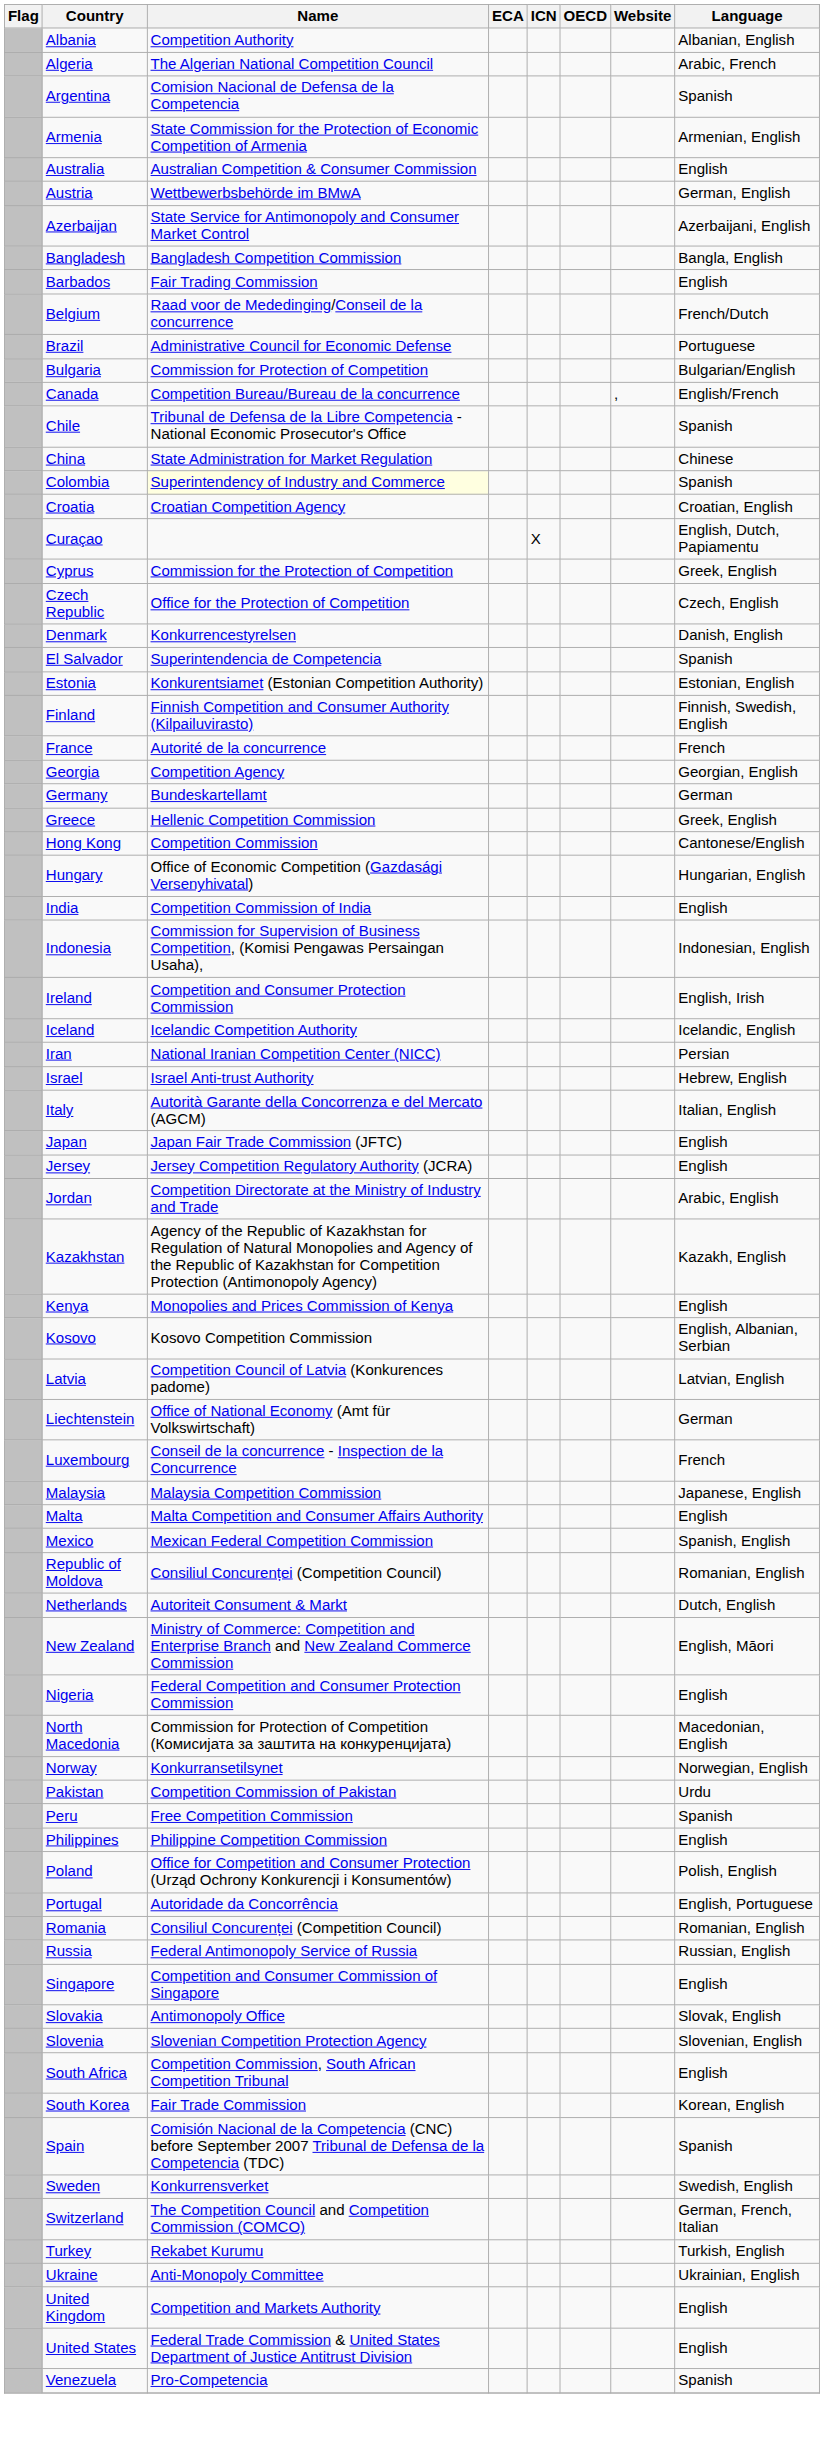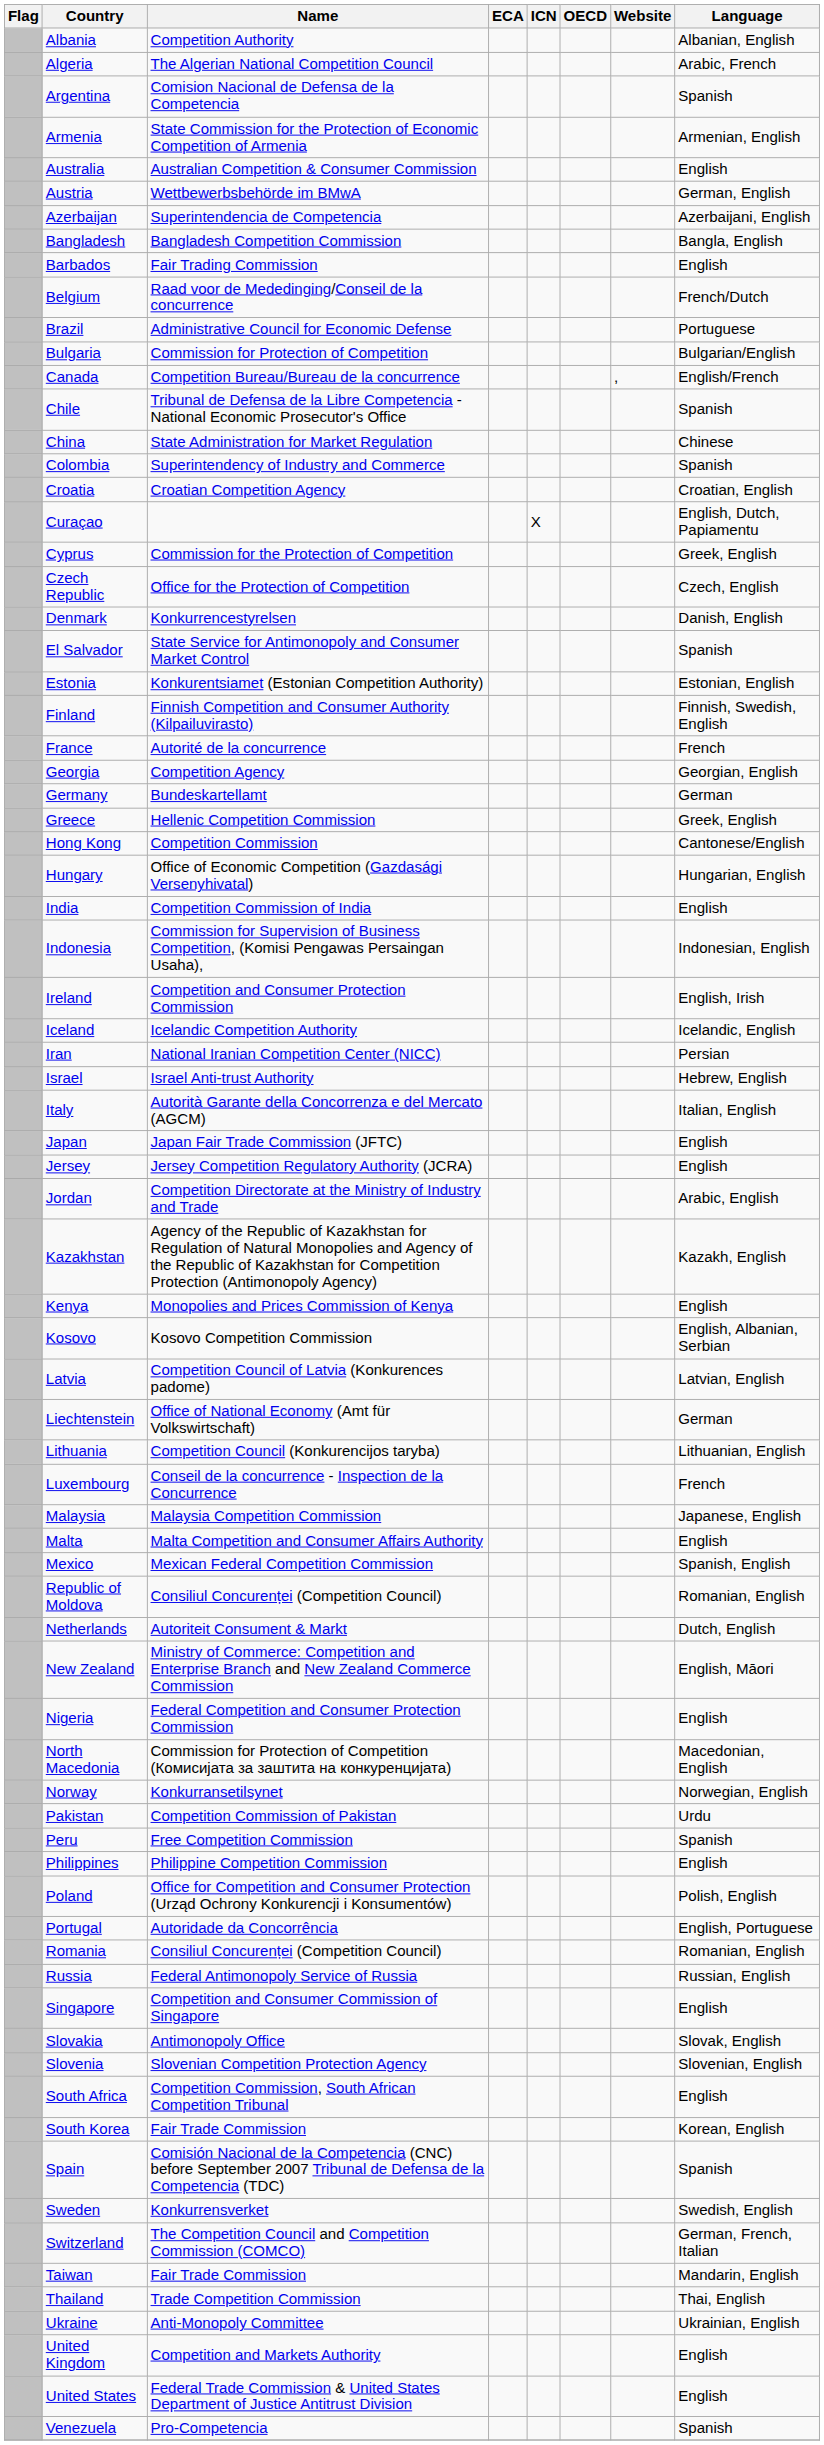 <table class="wikitable sortable">
 <tr>
 <th>Flag</th>
 <th>Country</th>
 <th>Name</th>
 <th>ECA</th>
 <th>ICN</th>
 <th>OECD</th>
 <th>Website</th>
 <th>Language</th>
 </tr>
 <tr>
 <td style="background:silver"></td>
 <td><a href='#'>Albania</a></td>
 <td><a href='#'>Competition Authority</a></td>
 <td></td>
 <td></td>
 <td></td>
 <td></td>
 <td>Albanian, English</td>
 </tr>
 <tr>
 <td style="background:silver"></td>
 <td><a href='#'>Algeria</a></td>
 <td><a href='#'>The Algerian National Competition Council</a></td>
 <td></td>
 <td></td>
 <td></td>
 <td></td>
 <td>Arabic, French</td>
 </tr>
 <tr>
 <td style="background:silver"></td>
 <td><a href='#'>Argentina</a></td>
 <td><a href='#'>Comision Nacional de Defensa de la Competencia</a></td>
 <td></td>
 <td></td>
 <td></td>
 <td></td>
 <td>Spanish</td>
 </tr>
 <tr>
 <td style="background:silver"></td>
 <td><a href='#'>Armenia</a></td>
 <td><a href='#'>State Commission for the Protection of Economic Competition of Armenia</a></td>
 <td></td>
 <td></td>
 <td></td>
 <td></td>
 <td>Armenian, English</td>
 </tr>
 <tr>
 <td style="background:silver"></td>
 <td><a href='#'>Australia</a></td>
 <td><a href='#'>Australian Competition & Consumer Commission</a></td>
 <td></td>
 <td></td>
 <td></td>
 <td> </td>
 <td>English</td>
 </tr>
 <tr>
 <td style="background:silver"></td>
 <td><a href='#'>Austria</a></td>
 <td><a href='#'>Wettbewerbsbehörde im BMwA</a></td>
 <td></td>
 <td></td>
 <td></td>
 <td></td>
 <td>German, English</td>
 </tr>
 <tr>
 <td style="background:silver"></td>
 <td><a href='#'>Azerbaijan</a></td>
-<td><a href='#'>State Service for Antimonopoly and Consumer Market Control</a></td>
+<td><a href='#'>Superintendencia de Competencia</a></td>
 <td></td>
 <td></td>
 <td></td>
 <td></td>
 <td>Azerbaijani, English</td>
 </tr>
 <tr>
 <td style="background:silver"></td>
 <td><a href='#'>Bangladesh</a></td>
 <td><a href='#'>Bangladesh Competition Commission</a></td>
 <td></td>
 <td></td>
 <td></td>
 <td></td>
 <td>Bangla, English</td>
 </tr>
 <tr>
 <td style="background:silver"></td>
 <td><a href='#'>Barbados</a></td>
 <td><a href='#'>Fair Trading Commission</a></td>
 <td></td>
 <td></td>
 <td></td>
 <td></td>
 <td>English</td>
 </tr>
 <tr>
 <td style="background:silver"></td>
 <td><a href='#'>Belgium</a></td>
 <td><a href='#'>Raad voor de Mededinging</a>/<a href='#'>Conseil de la concurrence</a></td>
 <td></td>
 <td></td>
 <td></td>
 <td></td>
 <td>French/Dutch</td>
 </tr>
 <tr>
 <td style="background:silver"></td>
 <td><a href='#'>Brazil</a></td>
 <td><a href='#'>Administrative Council for Economic Defense</a></td>
 <td></td>
 <td></td>
 <td></td>
 <td></td>
 <td>Portuguese</td>
 </tr>
 <tr>
 <td style="background:silver"></td>
 <td><a href='#'>Bulgaria</a></td>
 <td><a href='#'>Commission for Protection of Competition</a></td>
 <td></td>
 <td></td>
 <td></td>
 <td></td>
 <td>Bulgarian/English</td>
 </tr>
 <tr>
 <td style="background:silver"></td>
 <td><a href='#'>Canada</a></td>
 <td><a href='#'>Competition Bureau/Bureau de la concurrence</a></td>
 <td></td>
 <td></td>
 <td></td>
 <td>, </td>
 <td>English/French</td>
 </tr>
 <tr>
 <td style="background:silver"></td>
 <td><a href='#'>Chile</a></td>
 <td><a href='#'>Tribunal de Defensa de la Libre Competencia</a> -National Economic Prosecutor's Office</td>
 <td></td>
 <td></td>
 <td></td>
 <td></td>
 <td>Spanish</td>
 </tr>
 <tr>
 <td style="background:silver"></td>
 <td><a href='#'>China</a></td>
 <td><a href='#'>State Administration for Market Regulation</a></td>
 <td></td>
 <td></td>
 <td></td>
 <td></td>
 <td>Chinese</td>
 </tr>
 <tr>
 <td style="background:silver"></td>
 <td><a href='#'>Colombia</a></td>
-<td style="background: lightyellow;"><a href='#'>Superintendency of Industry and Commerce</a></td>
+<td><a href='#'>Superintendency of Industry and Commerce</a></td>
 <td></td>
 <td></td>
 <td></td>
 <td> </td>
 <td>Spanish</td>
 </tr>
 <tr>
 <td style="background:silver"></td>
 <td><a href='#'>Croatia</a></td>
 <td><a href='#'>Croatian Competition Agency</a></td>
 <td></td>
 <td></td>
 <td></td>
 <td></td>
 <td>Croatian, English</td>
 </tr>
 <tr>
 <td style="background:silver"></td>
 <td><a href='#'>Curaçao</a></td>
 <td></td>
 <td></td>
 <td>X</td>
 <td></td>
 <td></td>
 <td>English, Dutch, Papiamentu</td>
 </tr>
 <tr>
 <td style="background:silver"></td>
 <td><a href='#'>Cyprus</a></td>
 <td><a href='#'>Commission for the Protection of Competition</a></td>
 <td></td>
 <td></td>
 <td></td>
 <td></td>
 <td>Greek, English</td>
 </tr>
 <tr>
 <td style="background:silver"></td>
 <td><a href='#'>Czech Republic</a></td>
 <td><a href='#'>Office for the Protection of Competition</a></td>
 <td></td>
 <td></td>
 <td></td>
 <td></td>
 <td>Czech, English</td>
 </tr>
 <tr>
 <td style="background:silver"></td>
 <td><a href='#'>Denmark</a></td>
 <td><a href='#'>Konkurrencestyrelsen</a></td>
 <td></td>
 <td></td>
 <td></td>
 <td></td>
 <td>Danish, English</td>
 </tr>
 <tr>
 <td style="background:silver"></td>
 <td><a href='#'>El Salvador</a></td>
-<td><a href='#'>Superintendencia de Competencia</a></td>
+<td><a href='#'>State Service for Antimonopoly and Consumer Market Control</a></td>
 <td></td>
 <td></td>
 <td></td>
 <td></td>
 <td>Spanish</td>
 </tr>
 <tr>
 <td style="background:silver"></td>
 <td><a href='#'>Estonia</a></td>
 <td><a href='#'>Konkurentsiamet</a> (Estonian Competition Authority)</td>
 <td></td>
 <td></td>
 <td></td>
 <td></td>
 <td>Estonian, English</td>
 </tr>
 <tr>
 <td style="background:silver"></td>
 <td><a href='#'>Finland</a></td>
 <td><a href='#'>Finnish Competition and Consumer Authority (Kilpailuvirasto)</a></td>
 <td></td>
 <td></td>
 <td></td>
 <td></td>
 <td>Finnish, Swedish, English</td>
 </tr>
 <tr>
 <td style="background:silver"></td>
 <td><a href='#'>France</a></td>
 <td><a href='#'>Autorité de la concurrence</a></td>
 <td></td>
 <td></td>
 <td></td>
 <td></td>
 <td>French</td>
 </tr>
 <tr>
 <td style="background:silver"></td>
 <td><a href='#'>Georgia</a></td>
 <td><a href='#'>Competition Agency</a></td>
 <td></td>
 <td></td>
 <td></td>
 <td></td>
 <td>Georgian, English</td>
 </tr>
 <tr>
 <td style="background:silver"></td>
 <td><a href='#'>Germany</a></td>
 <td><a href='#'>Bundeskartellamt</a></td>
 <td></td>
 <td></td>
 <td></td>
 <td></td>
 <td>German</td>
 </tr>
 <tr>
 <td style="background:silver"></td>
 <td><a href='#'>Greece</a></td>
 <td><a href='#'>Hellenic Competition Commission</a></td>
 <td></td>
 <td></td>
 <td></td>
 <td></td>
 <td>Greek, English</td>
 </tr>
 <tr>
 <td style="background:silver"></td>
 <td><a href='#'>Hong Kong</a></td>
 <td><a href='#'>Competition Commission</a></td>
 <td></td>
 <td></td>
 <td></td>
 <td></td>
 <td>Cantonese/English</td>
 </tr>
 <tr>
 <td style="background:silver"></td>
 <td><a href='#'>Hungary</a></td>
 <td>Office of Economic Competition (<a href='#'>Gazdasági Versenyhivatal</a>)</td>
 <td></td>
 <td></td>
 <td></td>
 <td></td>
 <td>Hungarian, English</td>
 </tr>
 <tr>
 <td style="background:silver"></td>
 <td><a href='#'>India</a></td>
 <td><a href='#'>Competition Commission of India</a></td>
 <td></td>
 <td></td>
 <td></td>
 <td></td>
 <td>English</td>
 </tr>
 <tr>
 <td style="background:silver"></td>
 <td><a href='#'>Indonesia</a></td>
 <td><a href='#'>Commission for Supervision of Business Competition</a>, (Komisi Pengawas Persaingan Usaha),</td>
 <td></td>
 <td></td>
 <td></td>
 <td></td>
 <td>Indonesian, English</td>
 </tr>
 <tr>
 <td style="background:silver"></td>
 <td><a href='#'>Ireland</a></td>
 <td><a href='#'>Competition and Consumer Protection Commission</a></td>
 <td></td>
 <td></td>
 <td></td>
 <td></td>
 <td>English, Irish</td>
 </tr>
 <tr>
 <td style="background:silver"></td>
 <td><a href='#'>Iceland</a></td>
 <td><a href='#'>Icelandic Competition Authority</a></td>
 <td></td>
 <td></td>
 <td></td>
 <td></td>
 <td>Icelandic, English</td>
 </tr>
 <tr>
 <td style="background:silver"></td>
 <td><a href='#'>Iran</a></td>
 <td><a href='#'>National Iranian Competition Center (NICC)</a></td>
 <td></td>
 <td></td>
 <td></td>
 <td></td>
 <td>Persian</td>
 </tr>
 <tr>
 <td style="background:silver"></td>
 <td><a href='#'>Israel</a></td>
 <td><a href='#'>Israel Anti-trust Authority</a></td>
 <td></td>
 <td></td>
 <td></td>
 <td></td>
 <td>Hebrew, English</td>
 </tr>
 <tr>
 <td style="background:silver"></td>
 <td><a href='#'>Italy</a></td>
 <td><a href='#'>Autorità Garante della Concorrenza e del Mercato</a> (AGCM)</td>
 <td></td>
 <td></td>
 <td></td>
 <td></td>
 <td>Italian, English</td>
 </tr>
 <tr>
 <td style="background:silver"></td>
 <td><a href='#'>Japan</a></td>
 <td><a href='#'>Japan Fair Trade Commission</a> (JFTC)</td>
 <td></td>
 <td></td>
 <td></td>
 <td></td>
 <td>English</td>
 </tr>
 <tr>
 <td style="background:silver"></td>
 <td><a href='#'>Jersey</a></td>
 <td><a href='#'>Jersey Competition Regulatory Authority</a> (JCRA)</td>
 <td></td>
 <td></td>
 <td></td>
 <td></td>
 <td>English</td>
 </tr>
 <tr>
 </tr>
 <tr>
 <td style="background:silver"></td>
 <td><a href='#'>Jordan</a></td>
 <td><a href='#'>Competition Directorate at the Ministry of Industry and Trade</a></td>
 <td></td>
 <td></td>
 <td></td>
 <td></td>
 <td>Arabic, English</td>
 </tr>
 <tr>
 <td style="background:silver"></td>
 <td><a href='#'>Kazakhstan</a></td>
 <td>Agency of the Republic of Kazakhstan for Regulation of Natural Monopolies and Agency of the Republic of Kazakhstan for Competition Protection (Antimonopoly Agency)</td>
 <td></td>
 <td></td>
 <td></td>
 <td> </td>
 <td>Kazakh, English</td>
 </tr>
 <tr>
 <td style="background:silver"></td>
 <td><a href='#'>Kenya</a></td>
 <td><a href='#'>Monopolies and Prices Commission of Kenya</a></td>
 <td></td>
 <td></td>
 <td></td>
 <td></td>
 <td>English</td>
 </tr>
 <tr>
 <td style="background:silver"></td>
 <td><a href='#'>Kosovo</a></td>
 <td>Kosovo Competition Commission</td>
 <td></td>
 <td></td>
 <td></td>
 <td></td>
 <td>English, Albanian, Serbian</td>
 </tr>
 <tr>
 <td style="background:silver"></td>
 <td><a href='#'>Latvia</a></td>
 <td><a href='#'>Competition Council of Latvia</a> (Konkurences padome)</td>
 <td></td>
 <td></td>
 <td></td>
 <td></td>
 <td>Latvian, English</td>
 </tr>
 <tr>
 <td style="background:silver"></td>
 <td><a href='#'>Liechtenstein</a></td>
 <td><a href='#'>Office of National Economy</a> (Amt für Volkswirtschaft)</td>
 <td></td>
 <td></td>
 <td></td>
 <td></td>
 <td>German</td>
+</tr>
+<tr>
+<td style="background:silver"></td>
+<td><a href='#'>Lithuania</a></td>
+<td><a href='#'>Competition Council</a> (Konkurencijos taryba)</td>
+<td></td>
+<td></td>
+<td></td>
+<td></td>
+<td>Lithuanian, English</td>
 </tr>
 <tr>
 <td style="background:silver"></td>
 <td><a href='#'>Luxembourg</a></td>
 <td><a href='#'>Conseil de la concurrence</a> - <a href='#'>Inspection de la Concurrence</a></td>
 <td></td>
 <td></td>
 <td></td>
 <td></td>
 <td>French</td>
 </tr>
 <tr>
 <td style="background:silver"></td>
 <td><a href='#'>Malaysia</a></td>
 <td><a href='#'>Malaysia Competition Commission</a></td>
 <td></td>
 <td></td>
 <td></td>
 <td></td>
 <td>Japanese, English</td>
 </tr>
 <tr>
 <td style="background:silver"></td>
 <td><a href='#'>Malta</a></td>
 <td><a href='#'>Malta Competition and Consumer Affairs Authority</a></td>
 <td></td>
 <td></td>
 <td></td>
 <td></td>
 <td>English</td>
 </tr>
 <tr>
 <td style="background:silver"></td>
 <td><a href='#'>Mexico</a></td>
 <td><a href='#'>Mexican Federal Competition Commission</a></td>
 <td></td>
 <td></td>
 <td></td>
 <td></td>
 <td>Spanish, English</td>
 </tr>
 <tr>
 <td style="background:silver"></td>
 <td><a href='#'>Republic of Moldova</a></td>
 <td><a href='#'>Consiliul Concurenței</a> (Competition Council)</td>
 <td></td>
 <td></td>
 <td></td>
 <td></td>
 <td>Romanian, English</td>
 </tr>
 <tr>
 <td style="background:silver"></td>
 <td><a href='#'>Netherlands</a></td>
 <td><a href='#'>Autoriteit Consument & Markt</a></td>
 <td></td>
 <td></td>
 <td></td>
 <td></td>
 <td>Dutch, English</td>
 </tr>
 <tr>
 <td style="background:silver"></td>
 <td><a href='#'>New Zealand</a></td>
 <td><a href='#'>Ministry of Commerce: Competition and Enterprise Branch</a> and <a href='#'>New Zealand Commerce Commission</a></td>
 <td></td>
 <td></td>
 <td></td>
 <td></td>
 <td>English, Māori</td>
 </tr>
 <tr>
 <td style="background:silver"></td>
 <td><a href='#'>Nigeria</a></td>
 <td><a href='#'>Federal Competition and Consumer Protection Commission</a></td>
 <td></td>
 <td></td>
 <td></td>
 <td></td>
 <td>English</td>
 </tr>
 <tr>
 <td style="background:silver"></td>
 <td><a href='#'>North Macedonia</a></td>
 <td>Commission for Protection of Competition (Комисијата за заштита на конкуренцијата)</td>
 <td></td>
 <td></td>
 <td></td>
 <td></td>
 <td>Macedonian, English</td>
 </tr>
 <tr>
 <td style="background:silver"></td>
 <td><a href='#'>Norway</a></td>
 <td><a href='#'>Konkurransetilsynet</a></td>
 <td></td>
 <td></td>
 <td></td>
 <td></td>
 <td>Norwegian, English</td>
 </tr>
 <tr>
 <td style="background:silver"></td>
 <td><a href='#'>Pakistan</a></td>
 <td><a href='#'>Competition Commission of Pakistan</a></td>
 <td></td>
 <td></td>
 <td></td>
 <td></td>
 <td>Urdu</td>
 </tr>
 <tr>
 <td style="background:silver"></td>
 <td><a href='#'>Peru</a></td>
 <td><a href='#'>Free Competition Commission</a></td>
 <td></td>
 <td></td>
 <td></td>
 <td></td>
 <td>Spanish</td>
 </tr>
 <tr>
 <td style="background:silver"></td>
 <td><a href='#'>Philippines</a></td>
 <td><a href='#'>Philippine Competition Commission</a></td>
 <td></td>
 <td></td>
 <td></td>
 <td></td>
 <td>English</td>
 </tr>
 <tr>
 <td style="background:silver"></td>
 <td><a href='#'>Poland</a></td>
 <td><a href='#'>Office for Competition and Consumer Protection</a> (Urząd Ochrony Konkurencji i Konsumentów)</td>
 <td></td>
 <td></td>
 <td></td>
 <td></td>
 <td>Polish, English</td>
 </tr>
 <tr>
 <td style="background:silver"></td>
 <td><a href='#'>Portugal</a></td>
 <td><a href='#'>Autoridade da Concorrência</a></td>
 <td></td>
 <td></td>
 <td></td>
 <td></td>
 <td>English, Portuguese</td>
 </tr>
 <tr>
 <td style="background:silver"></td>
 <td><a href='#'>Romania</a></td>
 <td><a href='#'>Consiliul Concurenței</a> (Competition Council)</td>
 <td></td>
 <td></td>
 <td></td>
 <td> </td>
 <td>Romanian, English</td>
 </tr>
 <tr>
 <td style="background:silver"></td>
 <td><a href='#'>Russia</a></td>
 <td><a href='#'>Federal Antimonopoly Service of Russia</a></td>
 <td></td>
 <td></td>
 <td></td>
 <td> </td>
 <td>Russian, English</td>
 </tr>
 <tr>
 <td style="background:silver"></td>
 <td><a href='#'>Singapore</a></td>
 <td><a href='#'>Competition and Consumer Commission of Singapore</a></td>
 <td></td>
 <td></td>
 <td></td>
 <td></td>
 <td>English</td>
 </tr>
 <tr>
 <td style="background:silver"></td>
 <td><a href='#'>Slovakia</a></td>
 <td><a href='#'>Antimonopoly Office</a></td>
 <td></td>
 <td></td>
 <td></td>
 <td></td>
 <td>Slovak, English</td>
 </tr>
 <tr>
 <td style="background:silver"></td>
 <td><a href='#'>Slovenia</a></td>
 <td><a href='#'>Slovenian Competition Protection Agency</a></td>
 <td></td>
 <td></td>
 <td></td>
 <td></td>
 <td>Slovenian, English</td>
 </tr>
 <tr>
 <td style="background:silver"></td>
 <td><a href='#'>South Africa</a></td>
 <td><a href='#'>Competition Commission</a>, <a href='#'>South African Competition Tribunal</a></td>
 <td></td>
 <td></td>
 <td></td>
 <td> </td>
 <td>English</td>
 </tr>
 <tr>
 <td style="background:silver"></td>
 <td><a href='#'>South Korea</a></td>
 <td><a href='#'>Fair Trade Commission</a></td>
 <td></td>
 <td></td>
 <td></td>
 <td></td>
 <td>Korean, English</td>
 </tr>
 <tr>
 <td style="background:silver"></td>
 <td><a href='#'>Spain</a></td>
 <td><a href='#'>Comisión Nacional de la Competencia</a> (CNC) before September 2007 <a href='#'>Tribunal de Defensa de la Competencia</a> (TDC)</td>
 <td></td>
 <td></td>
 <td></td>
 <td></td>
 <td>Spanish</td>
 </tr>
 <tr>
 <td style="background:silver"></td>
 <td><a href='#'>Sweden</a></td>
 <td><a href='#'>Konkurrensverket</a></td>
 <td></td>
 <td></td>
 <td></td>
 <td></td>
 <td>Swedish, English</td>
 </tr>
 <tr>
 <td style="background:silver"></td>
 <td><a href='#'>Switzerland</a></td>
 <td><a href='#'>The Competition Council</a> and <a href='#'>Competition Commission (COMCO)</a></td>
 <td></td>
 <td></td>
 <td></td>
 <td></td>
 <td>German, French, Italian</td>
 </tr>
 <tr>
 <td style="background:silver"></td>
-<td><a href='#'>Turkey</a></td>
-<td><a href='#'>Rekabet Kurumu</a></td>
+<td><a href='#'>Taiwan</a></td>
+<td><a href='#'>Fair Trade Commission</a></td>
 <td></td>
 <td></td>
 <td></td>
 <td></td>
-<td>Turkish, English</td>
+<td>Mandarin, English</td>
+</tr>
+<tr>
+<td style="background:silver"></td>
+<td><a href='#'>Thailand</a></td>
+<td><a href='#'>Trade Competition Commission</a></td>
+<td></td>
+<td></td>
+<td></td>
+<td></td>
+<td>Thai, English</td>
 </tr>
 <tr>
 <td style="background:silver"></td>
 <td><a href='#'>Ukraine</a></td>
 <td><a href='#'>Anti-Monopoly Committee</a></td>
 <td></td>
 <td></td>
 <td></td>
 <td></td>
 <td>Ukrainian, English</td>
 </tr>
 <tr>
 <td style="background:silver"></td>
 <td><a href='#'>United Kingdom</a></td>
 <td><a href='#'>Competition and Markets Authority</a></td>
 <td></td>
 <td></td>
 <td></td>
 <td></td>
 <td>English</td>
 </tr>
 <tr>
 <td style="background:silver"></td>
 <td><a href='#'>United States</a></td>
 <td><a href='#'>Federal Trade Commission</a> & <a href='#'>United States Department of Justice Antitrust Division</a></td>
 <td></td>
 <td></td>
 <td></td>
 <td> </td>
 <td>English</td>
 </tr>
 <tr>
 <td style="background:silver"></td>
 <td><a href='#'>Venezuela</a></td>
 <td><a href='#'>Pro-Competencia</a></td>
 <td></td>
 <td></td>
 <td></td>
 <td></td>
 <td>Spanish</td>
 </tr>
 <tr>
 </tr>
 </table>
